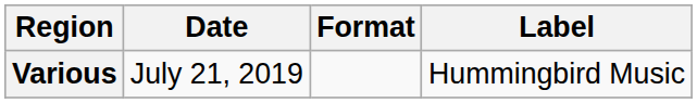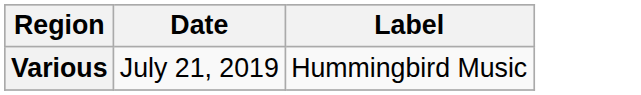 <table class="wikitable plainrowheaders">
 <tr>
 <th scope="col">Region</th>
 <th scope="col">Date</th>
-<th scope="col">Format</th>
 <th scope="col">Label</th>
 </tr>
 <tr>
 <th scope="row">Various</th>
 <td>July 21, 2019</td>
-<td></td>
 <td scope="row">Hummingbird Music</td>
 </tr>
 </table>
